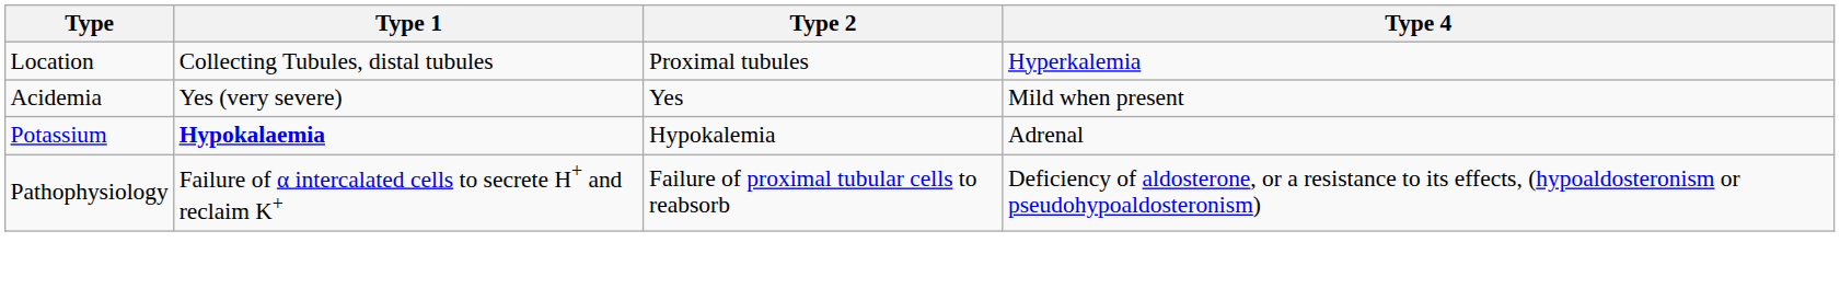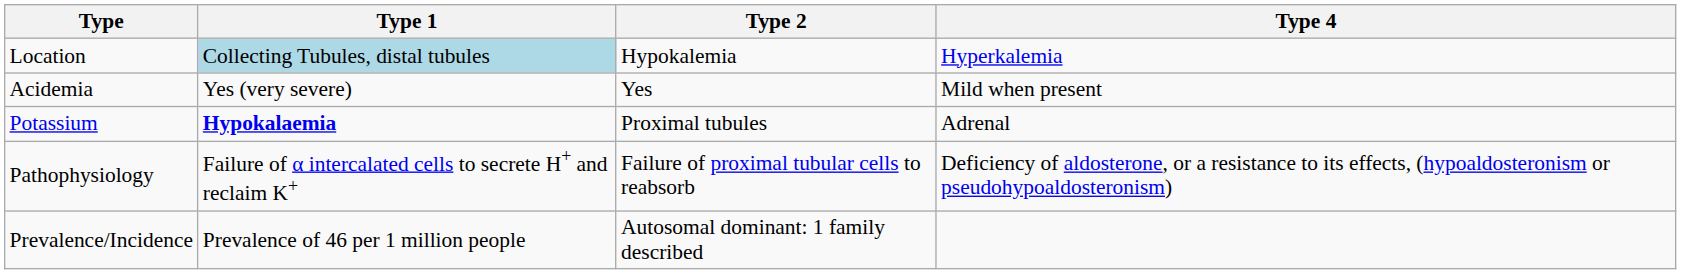 <table class="wikitable">
 <tr>
 <th>Type</th>
 <th>Type 1</th>
 <th>Type 2</th>
 <th>Type 4</th>
 </tr>
 <tr>
 <td>Location</td>
-<td>Collecting Tubules, distal tubules</td>
-<td>Proximal tubules</td>
+<td style="background: lightblue;">Collecting Tubules, distal tubules</td>
+<td>Hypokalemia</td>
 <td><a href='#'>Hyperkalemia</a></td>
 </tr>
 <tr>
 <td>Acidemia</td>
 <td>Yes (very severe)</td>
 <td>Yes</td>
 <td>Mild when present</td>
 </tr>
 <tr>
 <td><a href='#'>Potassium</a></td>
 <td><strong><a href='#'>Hypokalaemia</a></strong></td>
-<td>Hypokalemia</td>
+<td>Proximal tubules</td>
 <td>Adrenal</td>
 </tr>
 <tr>
 <td>Pathophysiology</td>
 <td>Failure of <a href='#'>α intercalated cells</a> to secrete H<sup>+</sup> and reclaim K<sup>+</sup></td>
 <td>Failure of <a href='#'>proximal tubular cells</a> to reabsorb </td>
 <td>Deficiency of <a href='#'>aldosterone</a>, or a resistance to its effects, (<a href='#'>hypoaldosteronism</a> or <a href='#'>pseudohypoaldosteronism</a>)</td>
 </tr>
+<tr>
+<td>Prevalence/Incidence</td>
+<td>Prevalence of 46 per 1 million people</td>
+<td>Autosomal dominant: 1 family described</td>
+<td></td>
+</tr>
 </table>
